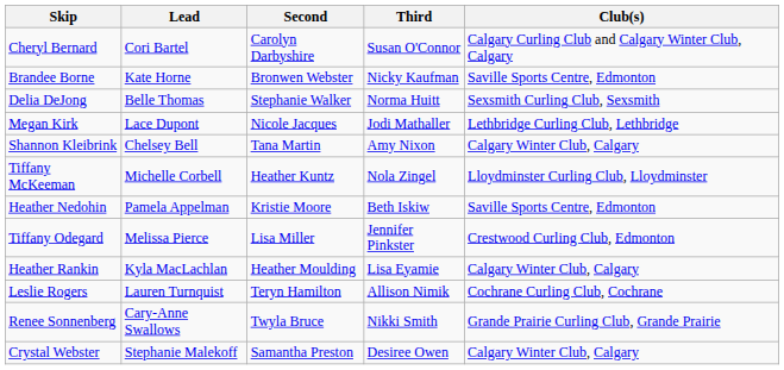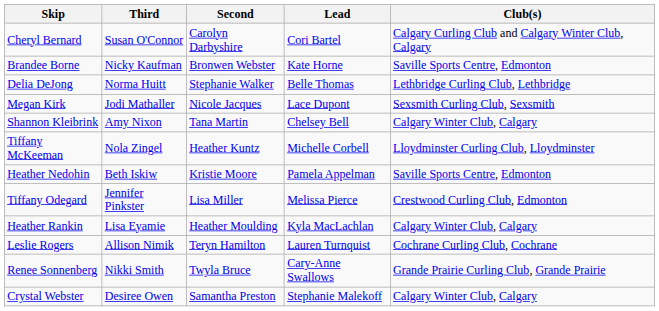 <table class="wikitable" border="1">
 <tr>
 <th>Skip</th>
+<th>Third</th>
+<th>Second</th>
 <th>Lead</th>
-<th>Second</th>
-<th>Third</th>
 <th>Club(s)</th>
 </tr>
 <tr>
 <td><a href='#'>Cheryl Bernard</a></td>
+<td><a href='#'>Susan O'Connor</a></td>
+<td><a href='#'>Carolyn Darbyshire</a></td>
 <td><a href='#'>Cori Bartel</a></td>
-<td><a href='#'>Carolyn Darbyshire</a></td>
-<td><a href='#'>Susan O'Connor</a></td>
 <td><a href='#'>Calgary Curling Club</a> and <a href='#'>Calgary Winter Club</a>, <a href='#'>Calgary</a></td>
 </tr>
 <tr>
 <td><a href='#'>Brandee Borne</a></td>
+<td><a href='#'>Nicky Kaufman</a></td>
+<td><a href='#'>Bronwen Webster</a></td>
 <td><a href='#'>Kate Horne</a></td>
-<td><a href='#'>Bronwen Webster</a></td>
-<td><a href='#'>Nicky Kaufman</a></td>
 <td><a href='#'>Saville Sports Centre</a>, <a href='#'>Edmonton</a></td>
 </tr>
 <tr>
 <td><a href='#'>Delia DeJong</a></td>
+<td><a href='#'>Norma Huitt</a></td>
+<td><a href='#'>Stephanie Walker</a></td>
 <td><a href='#'>Belle Thomas</a></td>
-<td><a href='#'>Stephanie Walker</a></td>
-<td><a href='#'>Norma Huitt</a></td>
+<td><a href='#'>Lethbridge Curling Club</a>, <a href='#'>Lethbridge</a></td>
+</tr>
+<tr>
+<td><a href='#'>Megan Kirk</a></td>
+<td><a href='#'>Jodi Mathaller</a></td>
+<td><a href='#'>Nicole Jacques</a></td>
+<td><a href='#'>Lace Dupont</a></td>
 <td><a href='#'>Sexsmith Curling Club</a>, <a href='#'>Sexsmith</a></td>
 </tr>
 <tr>
-<td><a href='#'>Megan Kirk</a></td>
-<td><a href='#'>Lace Dupont</a></td>
-<td><a href='#'>Nicole Jacques</a></td>
-<td><a href='#'>Jodi Mathaller</a></td>
-<td><a href='#'>Lethbridge Curling Club</a>, <a href='#'>Lethbridge</a></td>
-</tr>
-<tr>
 <td><a href='#'>Shannon Kleibrink</a></td>
+<td><a href='#'>Amy Nixon</a></td>
+<td><a href='#'>Tana Martin</a></td>
 <td><a href='#'>Chelsey Bell</a></td>
-<td><a href='#'>Tana Martin</a></td>
-<td><a href='#'>Amy Nixon</a></td>
 <td><a href='#'>Calgary Winter Club</a>, <a href='#'>Calgary</a></td>
 </tr>
 <tr>
 <td><a href='#'>Tiffany McKeeman</a></td>
+<td><a href='#'>Nola Zingel</a></td>
+<td><a href='#'>Heather Kuntz</a></td>
 <td><a href='#'>Michelle Corbell</a></td>
-<td><a href='#'>Heather Kuntz</a></td>
-<td><a href='#'>Nola Zingel</a></td>
 <td><a href='#'>Lloydminster Curling Club</a>, <a href='#'>Lloydminster</a></td>
 </tr>
 <tr>
 <td><a href='#'>Heather Nedohin</a></td>
+<td><a href='#'>Beth Iskiw</a></td>
+<td><a href='#'>Kristie Moore</a></td>
 <td><a href='#'>Pamela Appelman</a></td>
-<td><a href='#'>Kristie Moore</a></td>
-<td><a href='#'>Beth Iskiw</a></td>
 <td><a href='#'>Saville Sports Centre</a>, <a href='#'>Edmonton</a></td>
 </tr>
 <tr>
 <td><a href='#'>Tiffany Odegard</a></td>
+<td><a href='#'>Jennifer Pinkster</a></td>
+<td><a href='#'>Lisa Miller</a></td>
 <td><a href='#'>Melissa Pierce</a></td>
-<td><a href='#'>Lisa Miller</a></td>
-<td><a href='#'>Jennifer Pinkster</a></td>
 <td><a href='#'>Crestwood Curling Club</a>, <a href='#'>Edmonton</a></td>
 </tr>
 <tr>
 <td><a href='#'>Heather Rankin</a></td>
+<td><a href='#'>Lisa Eyamie</a></td>
+<td><a href='#'>Heather Moulding</a></td>
 <td><a href='#'>Kyla MacLachlan</a></td>
-<td><a href='#'>Heather Moulding</a></td>
-<td><a href='#'>Lisa Eyamie</a></td>
 <td><a href='#'>Calgary Winter Club</a>, <a href='#'>Calgary</a></td>
 </tr>
 <tr>
 <td><a href='#'>Leslie Rogers</a></td>
+<td><a href='#'>Allison Nimik</a></td>
+<td><a href='#'>Teryn Hamilton</a></td>
 <td><a href='#'>Lauren Turnquist</a></td>
-<td><a href='#'>Teryn Hamilton</a></td>
-<td><a href='#'>Allison Nimik</a></td>
 <td><a href='#'>Cochrane Curling Club</a>, <a href='#'>Cochrane</a></td>
 </tr>
 <tr>
 <td><a href='#'>Renee Sonnenberg</a></td>
+<td><a href='#'>Nikki Smith</a></td>
+<td><a href='#'>Twyla Bruce</a></td>
 <td><a href='#'>Cary-Anne Swallows</a></td>
-<td><a href='#'>Twyla Bruce</a></td>
-<td><a href='#'>Nikki Smith</a></td>
 <td><a href='#'>Grande Prairie Curling Club</a>, <a href='#'>Grande Prairie</a></td>
 </tr>
 <tr>
 <td><a href='#'>Crystal Webster</a></td>
+<td><a href='#'>Desiree Owen</a></td>
+<td><a href='#'>Samantha Preston</a></td>
 <td><a href='#'>Stephanie Malekoff</a></td>
-<td><a href='#'>Samantha Preston</a></td>
-<td><a href='#'>Desiree Owen</a></td>
 <td><a href='#'>Calgary Winter Club</a>, <a href='#'>Calgary</a></td>
 </tr>
 </table>
